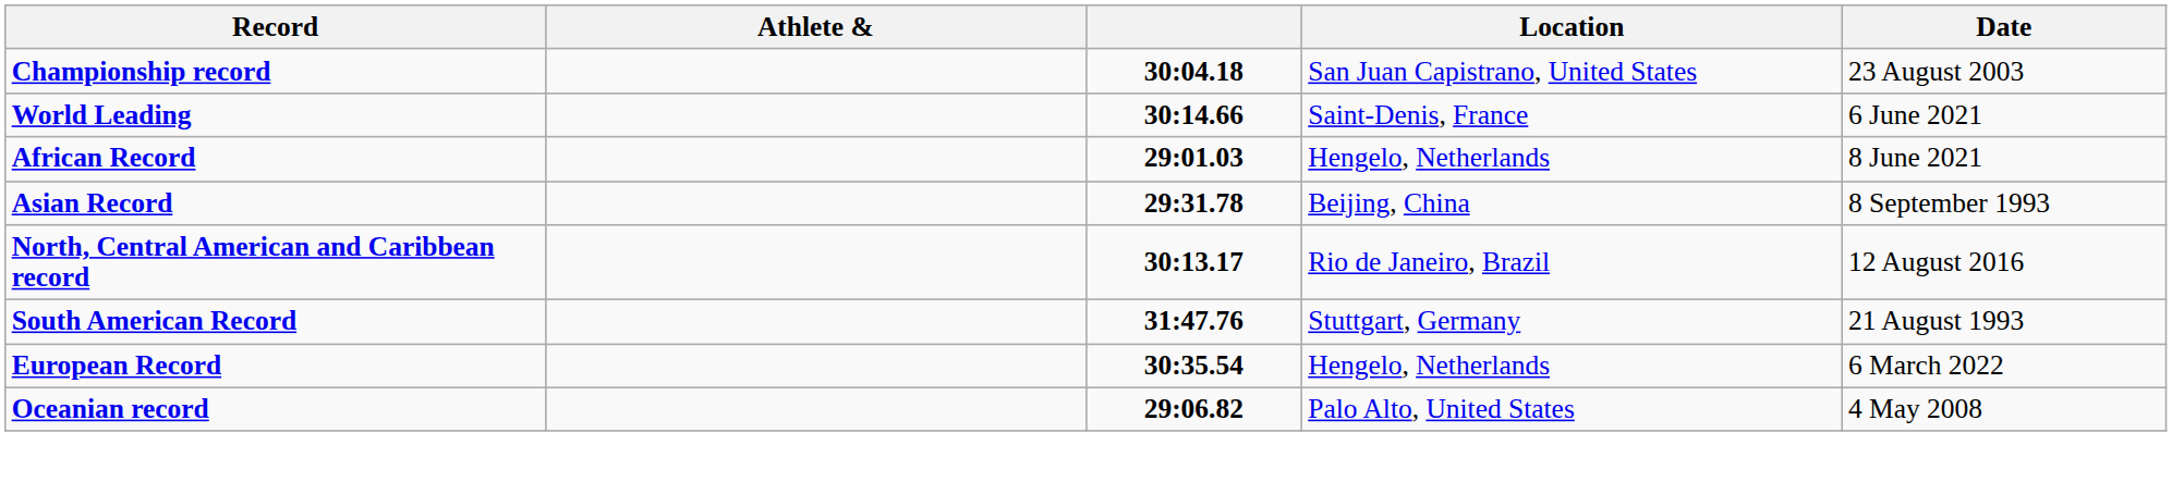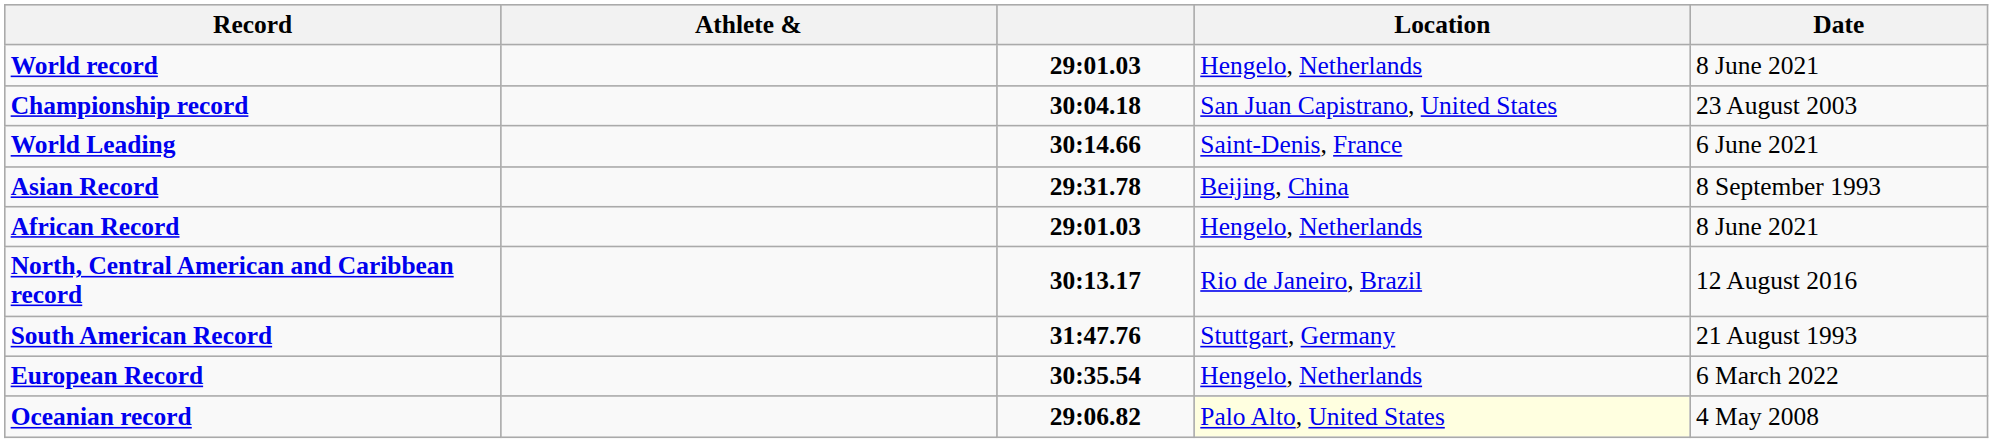 <table class="wikitable">
 <tr>
 <th width=25% align=center>Record</th>
 <th width=25% align=center>Athlete & </th>
 <th width=10% align=center></th>
 <th width=25% align=center>Location</th>
 <th width=15% align=center>Date</th>
+</tr>
+<tr>
+<td><strong><a href='#'>World record</a></strong></td>
+<td></td>
+<td align=center><strong>29:01.03</strong></td>
+<td><a href='#'>Hengelo</a>, <a href='#'>Netherlands</a></td>
+<td>8 June 2021</td>
 </tr>
 <tr>
 <td><strong><a href='#'>Championship record</a></strong></td>
 <td></td>
 <td align=center><strong>30:04.18</strong></td>
 <td><a href='#'>San Juan Capistrano</a>, <a href='#'>United States</a></td>
 <td>23 August 2003</td>
 </tr>
 <tr>
 <td><strong><a href='#'>World Leading</a></strong></td>
 <td></td>
 <td align=center><strong>30:14.66</strong></td>
 <td><a href='#'>Saint-Denis</a>, <a href='#'>France</a></td>
 <td>6 June 2021</td>
 </tr>
 <tr>
+<td><strong><a href='#'>Asian Record</a></strong></td>
+<td></td>
+<td align=center><strong>29:31.78</strong></td>
+<td><a href='#'>Beijing</a>, <a href='#'>China</a></td>
+<td>8 September 1993</td>
+</tr>
+<tr>
 <td><strong><a href='#'>African Record</a></strong></td>
 <td></td>
 <td align=center><strong>29:01.03</strong></td>
 <td><a href='#'>Hengelo</a>, <a href='#'>Netherlands</a></td>
 <td>8 June 2021</td>
-</tr>
-<tr>
-<td><strong><a href='#'>Asian Record</a></strong></td>
-<td></td>
-<td align=center><strong>29:31.78</strong></td>
-<td><a href='#'>Beijing</a>, <a href='#'>China</a></td>
-<td>8 September 1993</td>
 </tr>
 <tr>
 <td><strong><a href='#'>North, Central American and Caribbean record</a></strong></td>
 <td></td>
 <td align=center><strong>30:13.17</strong></td>
 <td><a href='#'>Rio de Janeiro</a>, <a href='#'>Brazil</a></td>
 <td>12 August 2016</td>
 </tr>
 <tr>
 <td><strong><a href='#'>South American Record</a></strong></td>
 <td></td>
 <td align=center><strong>31:47.76</strong></td>
 <td><a href='#'>Stuttgart</a>, <a href='#'>Germany</a></td>
 <td>21 August 1993</td>
 </tr>
 <tr>
 <td><strong><a href='#'>European Record</a></strong></td>
 <td></td>
 <td align=center><strong>30:35.54</strong></td>
 <td><a href='#'>Hengelo</a>, <a href='#'>Netherlands</a></td>
 <td>6 March 2022</td>
 </tr>
 <tr>
 <td><strong><a href='#'>Oceanian record</a></strong></td>
 <td></td>
 <td align=center><strong>29:06.82</strong></td>
-<td><a href='#'>Palo Alto</a>, <a href='#'>United States</a></td>
+<td style="background: lightyellow;"><a href='#'>Palo Alto</a>, <a href='#'>United States</a></td>
 <td>4 May 2008</td>
 </tr>
 </table>
